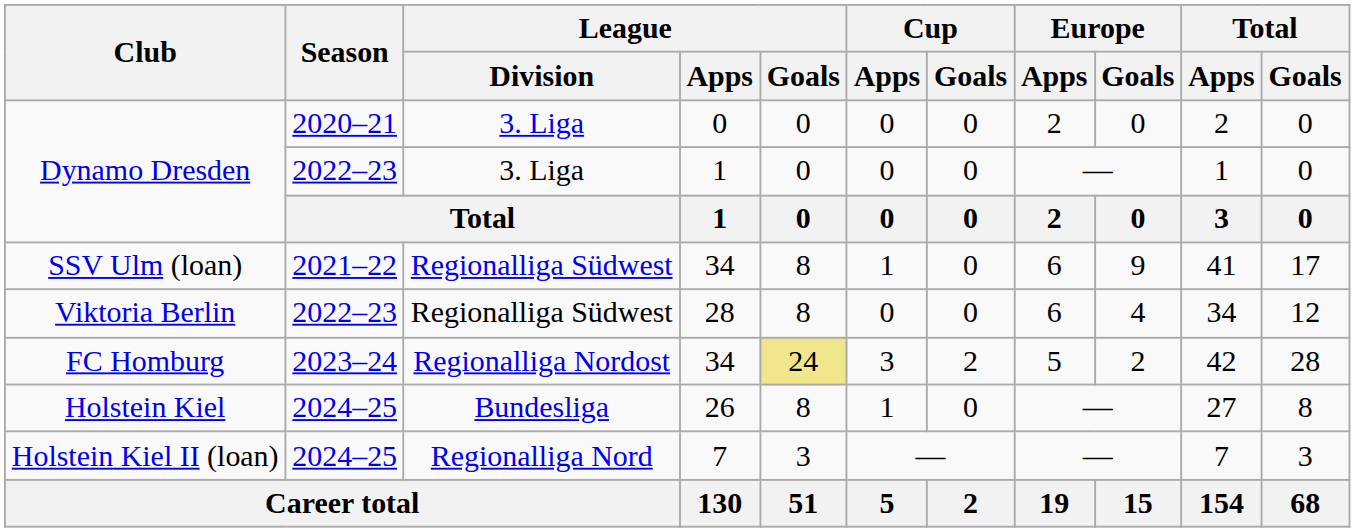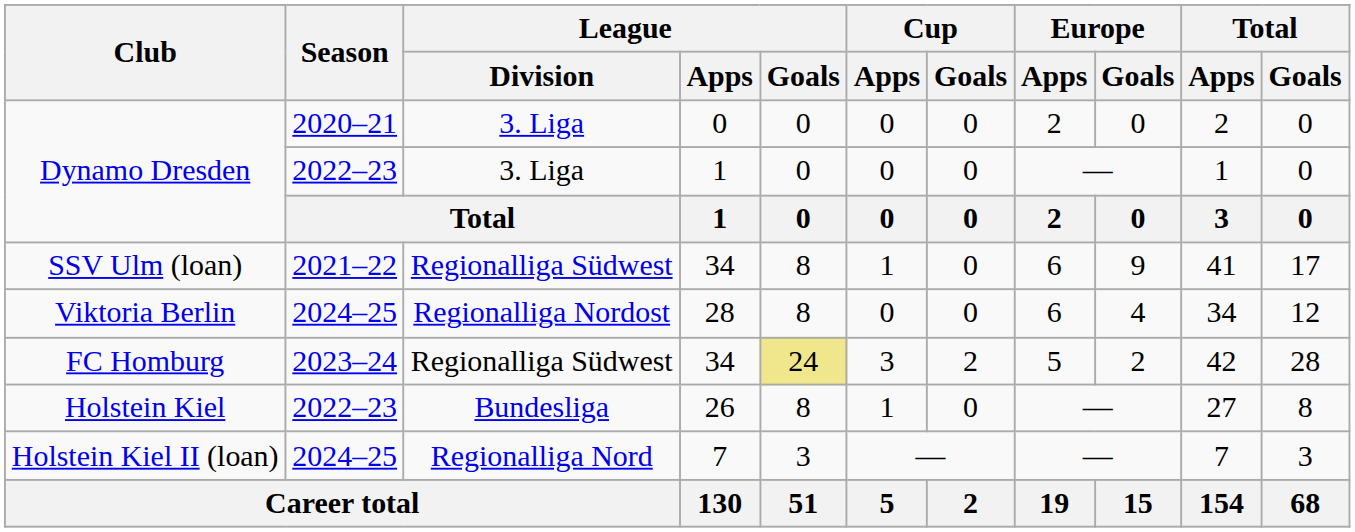 <table class="wikitable" style="text-align:center">
 <tr>
 <th rowspan="2">Club</th>
 <th rowspan="2">Season</th>
 <th colspan="3">League</th>
 <th colspan="2">Cup</th>
 <th colspan="2">Europe</th>
 <th colspan="2">Total</th>
 </tr>
 <tr>
 <th>Division</th>
 <th>Apps</th>
 <th>Goals</th>
 <th>Apps</th>
 <th>Goals</th>
 <th>Apps</th>
 <th>Goals</th>
 <th>Apps</th>
 <th>Goals</th>
 </tr>
 <tr>
 <td rowspan="3"><a href='#'>Dynamo Dresden</a></td>
 <td><a href='#'>2020–21</a></td>
 <td><a href='#'>3. Liga</a></td>
 <td>0</td>
 <td>0</td>
 <td>0</td>
 <td>0</td>
 <td>2</td>
 <td>0</td>
 <td>2</td>
 <td>0</td>
 </tr>
 <tr>
 <td><a href='#'>2022–23</a></td>
 <td>3. Liga</td>
 <td>1</td>
 <td>0</td>
 <td>0</td>
 <td>0</td>
 <td colspan="2">—</td>
 <td>1</td>
 <td>0</td>
 </tr>
 <tr>
 <th colspan="2">Total</th>
 <th>1</th>
 <th>0</th>
 <th>0</th>
 <th>0</th>
 <th>2</th>
 <th>0</th>
 <th>3</th>
 <th>0</th>
 </tr>
 <tr>
 <td><a href='#'>SSV Ulm</a> (loan)</td>
 <td><a href='#'>2021–22</a></td>
 <td><a href='#'>Regionalliga Südwest</a></td>
 <td>34</td>
 <td>8</td>
 <td>1</td>
 <td>0</td>
 <td>6</td>
 <td>9</td>
 <td>41</td>
 <td>17</td>
 </tr>
 <tr>
 <td><a href='#'>Viktoria Berlin</a></td>
-<td><a href='#'>2022–23</a></td>
-<td>Regionalliga Südwest</td>
+<td><a href='#'>2024–25</a></td>
+<td><a href='#'>Regionalliga Nordost</a></td>
 <td>28</td>
 <td>8</td>
 <td>0</td>
 <td>0</td>
 <td>6</td>
 <td>4</td>
 <td>34</td>
 <td>12</td>
 </tr>
 <tr>
 <td><a href='#'>FC Homburg</a></td>
 <td><a href='#'>2023–24</a></td>
-<td><a href='#'>Regionalliga Nordost</a></td>
+<td>Regionalliga Südwest</td>
 <td>34</td>
 <td style="background: khaki;">24</td>
 <td>3</td>
 <td>2</td>
 <td>5</td>
 <td>2</td>
 <td>42</td>
 <td>28</td>
 </tr>
 <tr>
 <td><a href='#'>Holstein Kiel</a></td>
-<td><a href='#'>2024–25</a></td>
+<td><a href='#'>2022–23</a></td>
 <td><a href='#'>Bundesliga</a></td>
 <td>26</td>
 <td>8</td>
 <td>1</td>
 <td>0</td>
 <td colspan="2">—</td>
 <td>27</td>
 <td>8</td>
 </tr>
 <tr>
 <td><a href='#'>Holstein Kiel II</a> (loan)</td>
 <td><a href='#'>2024–25</a></td>
 <td><a href='#'>Regionalliga Nord</a></td>
 <td>7</td>
 <td>3</td>
 <td colspan="2">—</td>
 <td colspan="2">—</td>
 <td>7</td>
 <td>3</td>
 </tr>
 <tr>
 <th colspan="3">Career total</th>
 <th>130</th>
 <th>51</th>
 <th>5</th>
 <th>2</th>
 <th>19</th>
 <th>15</th>
 <th>154</th>
 <th>68</th>
 </tr>
 </table>
